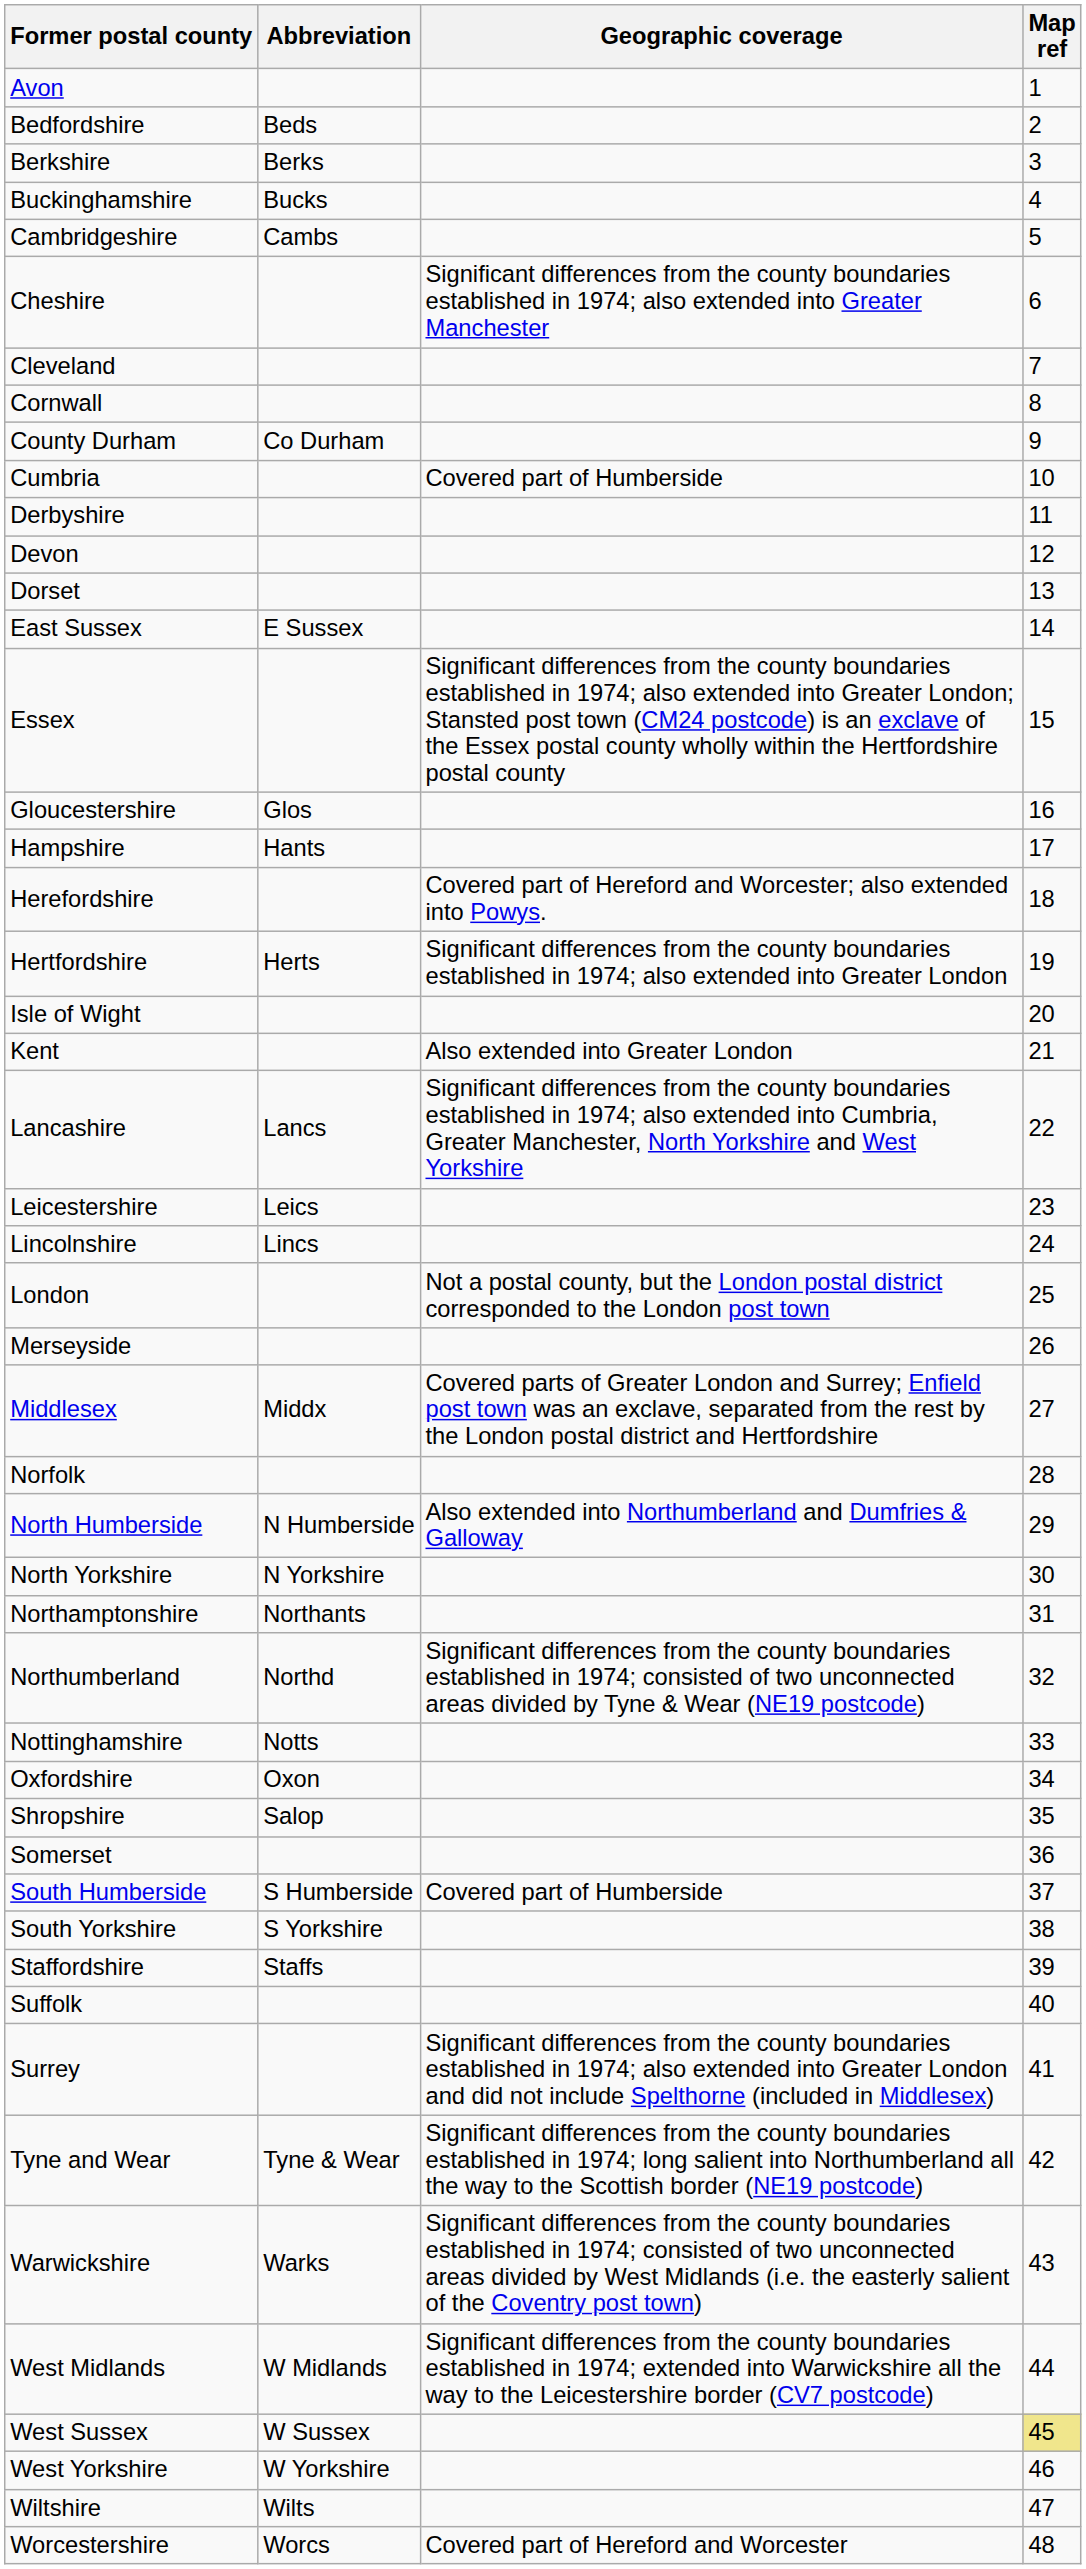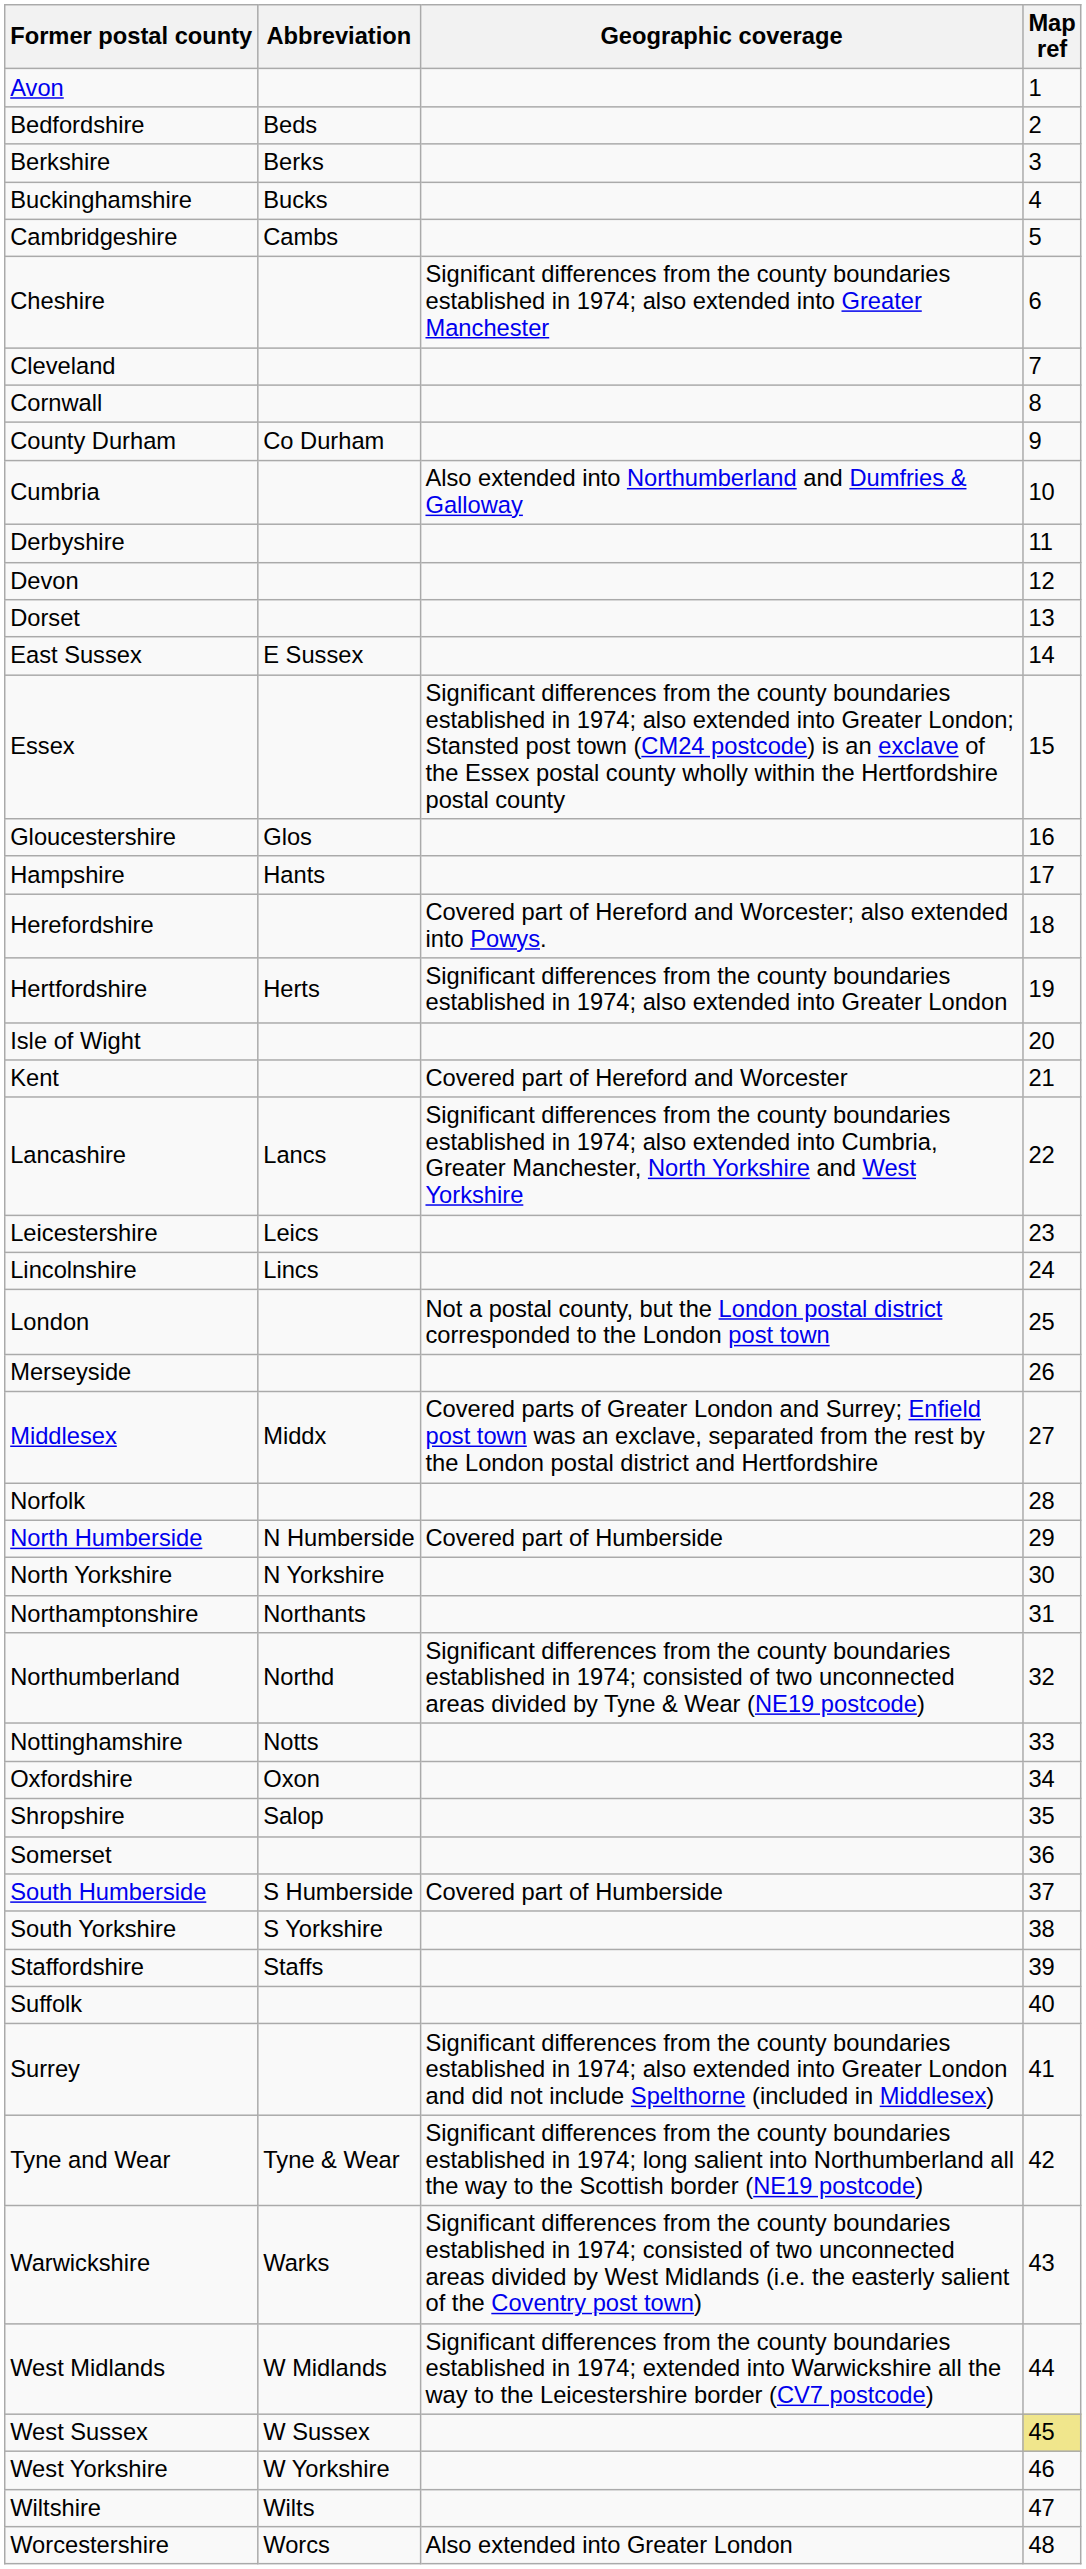 <table class="wikitable">
 <tr>
 <th scope="col">Former postal county</th>
 <th scope="col">Abbreviation</th>
 <th scope="col" width="400 pt">Geographic coverage</th>
 <th scope="col">Map<br>ref</th>
 </tr>
 <tr>
 <td><a href='#'>Avon</a></td>
 <td></td>
 <td></td>
 <td>1</td>
 </tr>
 <tr>
 <td>Bedfordshire</td>
 <td>Beds</td>
 <td></td>
 <td>2</td>
 </tr>
 <tr>
 <td>Berkshire</td>
 <td>Berks</td>
 <td></td>
 <td>3</td>
 </tr>
 <tr>
 <td>Buckinghamshire</td>
 <td>Bucks</td>
 <td></td>
 <td>4</td>
 </tr>
 <tr>
 <td>Cambridgeshire</td>
 <td>Cambs</td>
 <td></td>
 <td>5</td>
 </tr>
 <tr>
 <td>Cheshire</td>
 <td></td>
 <td>Significant differences from the county boundaries established in 1974; also extended into <a href='#'>Greater Manchester</a></td>
 <td>6</td>
 </tr>
 <tr>
 <td>Cleveland</td>
 <td></td>
 <td></td>
 <td>7</td>
 </tr>
 <tr>
 <td>Cornwall</td>
 <td></td>
 <td></td>
 <td>8</td>
 </tr>
 <tr>
 <td>County Durham</td>
 <td>Co Durham</td>
 <td></td>
 <td>9</td>
 </tr>
 <tr>
 <td>Cumbria</td>
 <td></td>
-<td>Covered part of Humberside</td>
+<td>Also extended into <a href='#'>Northumberland</a> and <a href='#'>Dumfries & Galloway</a></td>
 <td>10</td>
 </tr>
 <tr>
 <td>Derbyshire</td>
 <td></td>
 <td></td>
 <td>11</td>
 </tr>
 <tr>
 <td>Devon</td>
 <td></td>
 <td></td>
 <td>12</td>
 </tr>
 <tr>
 <td>Dorset</td>
 <td></td>
 <td></td>
 <td>13</td>
 </tr>
 <tr>
 <td>East Sussex</td>
 <td>E Sussex</td>
 <td></td>
 <td>14</td>
 </tr>
 <tr>
 <td>Essex</td>
 <td></td>
 <td>Significant differences from the county boundaries established in 1974; also extended into Greater London; Stansted post town (<a href='#'>CM24 postcode</a>) is an <a href='#'>exclave</a> of the Essex postal county wholly within the Hertfordshire postal county</td>
 <td>15</td>
 </tr>
 <tr>
 <td>Gloucestershire</td>
 <td>Glos</td>
 <td></td>
 <td>16</td>
 </tr>
 <tr>
 <td>Hampshire</td>
 <td>Hants</td>
 <td></td>
 <td>17</td>
 </tr>
 <tr>
 <td>Herefordshire</td>
 <td></td>
 <td>Covered part of Hereford and Worcester; also extended into <a href='#'>Powys</a>.</td>
 <td>18</td>
 </tr>
 <tr>
 <td>Hertfordshire</td>
 <td>Herts</td>
 <td>Significant differences from the county boundaries established in 1974; also extended into Greater London</td>
 <td>19</td>
 </tr>
 <tr>
 <td>Isle of Wight</td>
 <td></td>
 <td></td>
 <td>20</td>
 </tr>
 <tr>
 <td>Kent</td>
 <td></td>
-<td>Also extended into Greater London</td>
+<td>Covered part of Hereford and Worcester</td>
 <td>21</td>
 </tr>
 <tr>
 <td>Lancashire</td>
 <td>Lancs</td>
 <td>Significant differences from the county boundaries established in 1974; also extended into Cumbria, Greater Manchester, <a href='#'>North Yorkshire</a> and <a href='#'>West Yorkshire</a></td>
 <td>22</td>
 </tr>
 <tr>
 <td>Leicestershire</td>
 <td>Leics</td>
 <td></td>
 <td>23</td>
 </tr>
 <tr>
 <td>Lincolnshire</td>
 <td>Lincs</td>
 <td></td>
 <td>24</td>
 </tr>
 <tr>
 <td>London</td>
 <td></td>
 <td>Not a postal county, but the <a href='#'>London postal district</a> corresponded to the London <a href='#'>post town</a></td>
 <td>25</td>
 </tr>
 <tr>
 <td>Merseyside</td>
 <td></td>
 <td></td>
 <td>26</td>
 </tr>
 <tr>
 <td><a href='#'>Middlesex</a></td>
 <td>Middx</td>
 <td>Covered parts of Greater London and Surrey; <a href='#'>Enfield post town</a> was an exclave, separated from the rest by the London postal district and Hertfordshire</td>
 <td>27</td>
 </tr>
 <tr>
 <td>Norfolk</td>
 <td></td>
 <td></td>
 <td>28</td>
 </tr>
 <tr>
 <td><a href='#'>North Humberside</a></td>
 <td>N Humberside</td>
-<td>Also extended into <a href='#'>Northumberland</a> and <a href='#'>Dumfries & Galloway</a></td>
+<td>Covered part of Humberside</td>
 <td>29</td>
 </tr>
 <tr>
 <td>North Yorkshire</td>
 <td>N Yorkshire</td>
 <td></td>
 <td>30</td>
 </tr>
 <tr>
 <td>Northamptonshire</td>
 <td>Northants</td>
 <td></td>
 <td>31</td>
 </tr>
 <tr>
 <td>Northumberland</td>
 <td>Northd</td>
 <td>Significant differences from the county boundaries established in 1974; consisted of two unconnected areas divided by Tyne & Wear (<a href='#'>NE19 postcode</a>)</td>
 <td>32</td>
 </tr>
 <tr>
 <td>Nottinghamshire</td>
 <td>Notts</td>
 <td></td>
 <td>33</td>
 </tr>
 <tr>
 <td>Oxfordshire</td>
 <td>Oxon</td>
 <td></td>
 <td>34</td>
 </tr>
 <tr>
 <td>Shropshire</td>
 <td>Salop</td>
 <td></td>
 <td>35</td>
 </tr>
 <tr>
 <td>Somerset</td>
 <td></td>
 <td></td>
 <td>36</td>
 </tr>
 <tr>
 <td><a href='#'>South Humberside</a></td>
 <td>S Humberside</td>
 <td>Covered part of Humberside</td>
 <td>37</td>
 </tr>
 <tr>
 <td>South Yorkshire</td>
 <td>S Yorkshire</td>
 <td></td>
 <td>38</td>
 </tr>
 <tr>
 <td>Staffordshire</td>
 <td>Staffs</td>
 <td></td>
 <td>39</td>
 </tr>
 <tr>
 <td>Suffolk</td>
 <td></td>
 <td></td>
 <td>40</td>
 </tr>
 <tr>
 <td>Surrey</td>
 <td></td>
 <td>Significant differences from the county boundaries established in 1974; also extended into Greater London and did not include <a href='#'>Spelthorne</a> (included in <a href='#'>Middlesex</a>)</td>
 <td>41</td>
 </tr>
 <tr>
 <td>Tyne and Wear</td>
 <td>Tyne & Wear</td>
 <td>Significant differences from the county boundaries established in 1974; long salient into Northumberland all the way to the Scottish border (<a href='#'>NE19 postcode</a>)</td>
 <td>42</td>
 </tr>
 <tr>
 <td>Warwickshire</td>
 <td>Warks</td>
 <td>Significant differences from the county boundaries established in 1974; consisted of two unconnected areas divided by West Midlands (i.e. the easterly salient of the <a href='#'>Coventry post town</a>)</td>
 <td>43</td>
 </tr>
 <tr>
 <td>West Midlands</td>
 <td>W Midlands</td>
 <td>Significant differences from the county boundaries established in 1974; extended into Warwickshire all the way to the Leicestershire border (<a href='#'>CV7 postcode</a>)</td>
 <td>44</td>
 </tr>
 <tr>
 <td>West Sussex</td>
 <td>W Sussex</td>
 <td></td>
 <td style="background: khaki;">45</td>
 </tr>
 <tr>
 <td>West Yorkshire</td>
 <td>W Yorkshire</td>
 <td></td>
 <td>46</td>
 </tr>
 <tr>
 <td>Wiltshire</td>
 <td>Wilts</td>
 <td></td>
 <td>47</td>
 </tr>
 <tr>
 <td>Worcestershire</td>
 <td>Worcs</td>
-<td>Covered part of Hereford and Worcester</td>
+<td>Also extended into Greater London</td>
 <td>48</td>
 </tr>
 </table>
